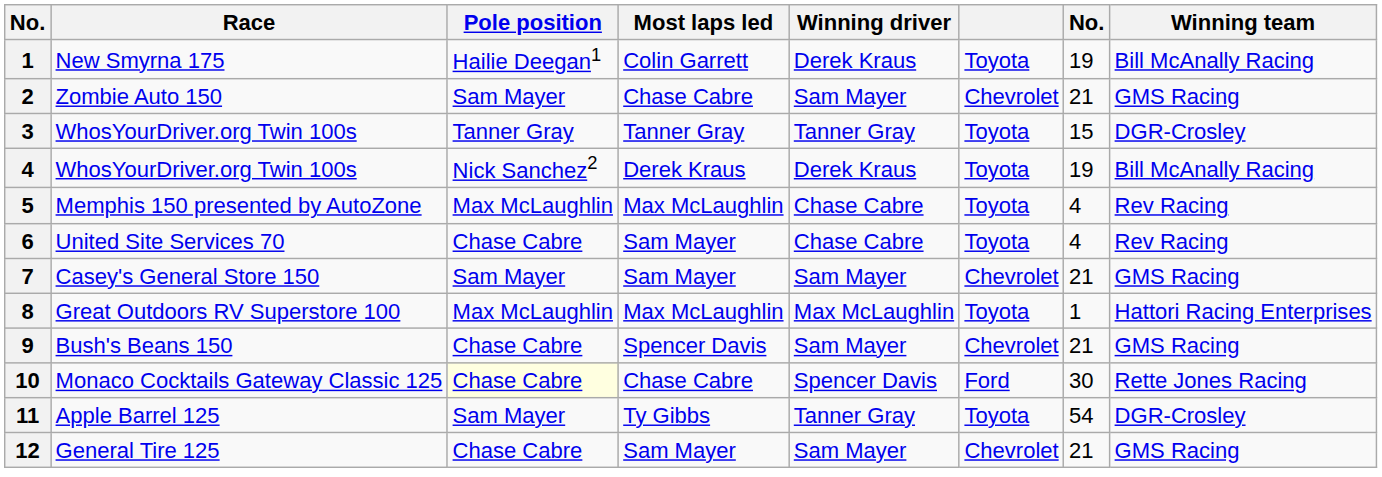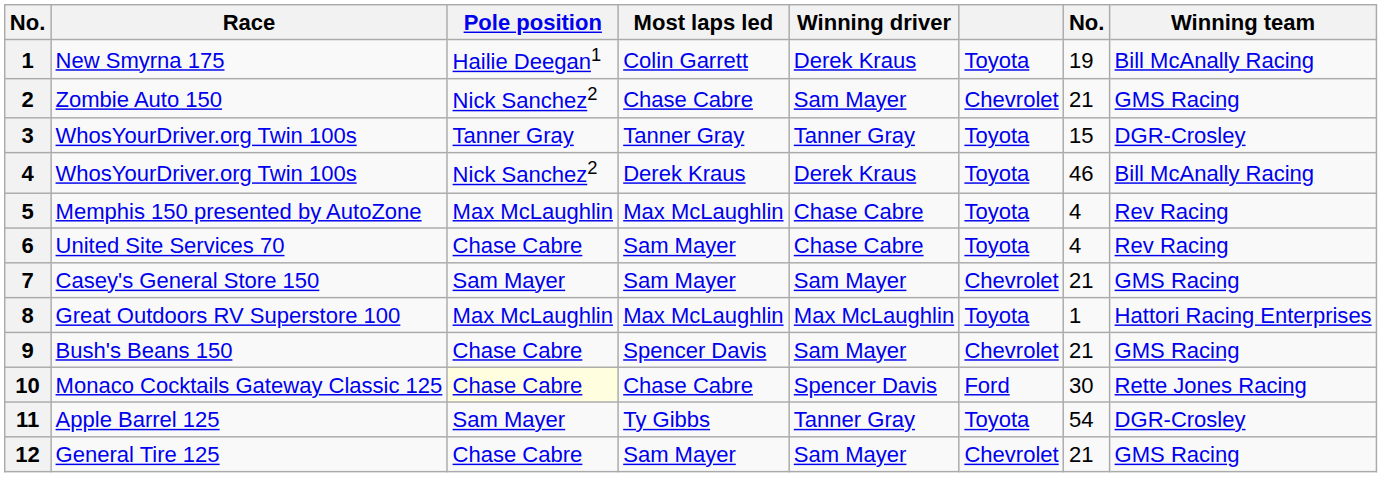 <table class="wikitable sortable" style="font-size:95%">
 <tr>
 <th>No.</th>
 <th>Race</th>
 <th><a href='#'>Pole position</a></th>
 <th>Most laps led</th>
 <th>Winning driver</th>
 <th></th>
 <th>No.</th>
 <th>Winning team</th>
 </tr>
 <tr>
 <th>1</th>
 <td><a href='#'>New Smyrna 175</a></td>
 <td><a href='#'>Hailie Deegan</a><sup>1</sup></td>
 <td><a href='#'>Colin Garrett</a></td>
 <td><a href='#'>Derek Kraus</a></td>
 <td><a href='#'>Toyota</a></td>
 <td>19</td>
 <td><a href='#'>Bill McAnally Racing</a></td>
 </tr>
 <tr>
 <th>2</th>
 <td><a href='#'>Zombie Auto 150</a></td>
-<td><a href='#'>Sam Mayer</a></td>
+<td><a href='#'>Nick Sanchez</a><sup>2</sup></td>
 <td><a href='#'>Chase Cabre</a></td>
 <td><a href='#'>Sam Mayer</a></td>
 <td><a href='#'>Chevrolet</a></td>
 <td>21</td>
 <td><a href='#'>GMS Racing</a></td>
 </tr>
 <tr>
 <th>3</th>
 <td><a href='#'>WhosYourDriver.org Twin 100s</a></td>
 <td><a href='#'>Tanner Gray</a></td>
 <td><a href='#'>Tanner Gray</a></td>
 <td><a href='#'>Tanner Gray</a></td>
 <td><a href='#'>Toyota</a></td>
 <td>15</td>
 <td><a href='#'>DGR-Crosley</a></td>
 </tr>
 <tr>
 <th>4</th>
 <td><a href='#'>WhosYourDriver.org Twin 100s</a></td>
 <td><a href='#'>Nick Sanchez</a><sup>2</sup></td>
 <td><a href='#'>Derek Kraus</a></td>
 <td><a href='#'>Derek Kraus</a></td>
 <td><a href='#'>Toyota</a></td>
-<td>19</td>
+<td>46</td>
 <td><a href='#'>Bill McAnally Racing</a></td>
 </tr>
 <tr>
 <th>5</th>
 <td><a href='#'>Memphis 150 presented by AutoZone</a></td>
 <td><a href='#'>Max McLaughlin</a></td>
 <td><a href='#'>Max McLaughlin</a></td>
 <td><a href='#'>Chase Cabre</a></td>
 <td><a href='#'>Toyota</a></td>
 <td>4</td>
 <td><a href='#'>Rev Racing</a></td>
 </tr>
 <tr>
 <th>6</th>
 <td><a href='#'>United Site Services 70</a></td>
 <td><a href='#'>Chase Cabre</a></td>
 <td><a href='#'>Sam Mayer</a></td>
 <td><a href='#'>Chase Cabre</a></td>
 <td><a href='#'>Toyota</a></td>
 <td>4</td>
 <td><a href='#'>Rev Racing</a></td>
 </tr>
 <tr>
 <th>7</th>
 <td><a href='#'>Casey's General Store 150</a></td>
 <td><a href='#'>Sam Mayer</a></td>
 <td><a href='#'>Sam Mayer</a></td>
 <td><a href='#'>Sam Mayer</a></td>
 <td><a href='#'>Chevrolet</a></td>
 <td>21</td>
 <td><a href='#'>GMS Racing</a></td>
 </tr>
 <tr>
 <th>8</th>
 <td><a href='#'>Great Outdoors RV Superstore 100</a></td>
 <td><a href='#'>Max McLaughlin</a></td>
 <td><a href='#'>Max McLaughlin</a></td>
 <td><a href='#'>Max McLaughlin</a></td>
 <td><a href='#'>Toyota</a></td>
 <td>1</td>
 <td><a href='#'>Hattori Racing Enterprises</a></td>
 </tr>
 <tr>
 <th>9</th>
 <td><a href='#'>Bush's Beans 150</a></td>
 <td><a href='#'>Chase Cabre</a></td>
 <td><a href='#'>Spencer Davis</a></td>
 <td><a href='#'>Sam Mayer</a></td>
 <td><a href='#'>Chevrolet</a></td>
 <td>21</td>
 <td><a href='#'>GMS Racing</a></td>
 </tr>
 <tr>
 <th>10</th>
 <td><a href='#'>Monaco Cocktails Gateway Classic 125</a></td>
 <td style="background: lightyellow;"><a href='#'>Chase Cabre</a></td>
 <td><a href='#'>Chase Cabre</a></td>
 <td><a href='#'>Spencer Davis</a></td>
 <td><a href='#'>Ford</a></td>
 <td>30</td>
 <td><a href='#'>Rette Jones Racing</a></td>
 </tr>
 <tr>
 <th>11</th>
 <td><a href='#'>Apple Barrel 125</a></td>
 <td><a href='#'>Sam Mayer</a></td>
 <td><a href='#'>Ty Gibbs</a></td>
 <td><a href='#'>Tanner Gray</a></td>
 <td><a href='#'>Toyota</a></td>
 <td>54</td>
 <td><a href='#'>DGR-Crosley</a></td>
 </tr>
 <tr>
 <th>12</th>
 <td><a href='#'>General Tire 125</a></td>
 <td><a href='#'>Chase Cabre</a></td>
 <td><a href='#'>Sam Mayer</a></td>
 <td><a href='#'>Sam Mayer</a></td>
 <td><a href='#'>Chevrolet</a></td>
 <td>21</td>
 <td><a href='#'>GMS Racing</a></td>
 </tr>
 </table>
